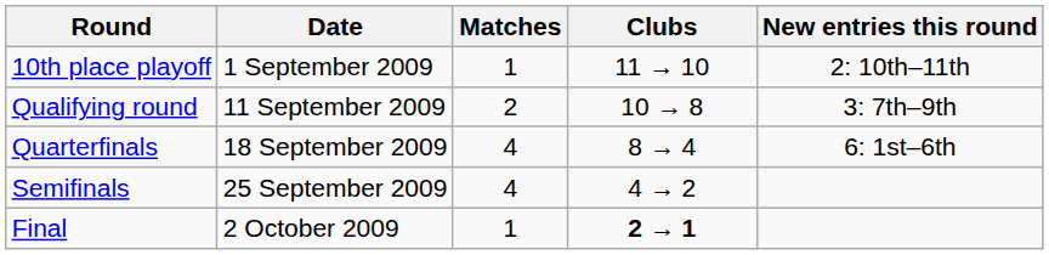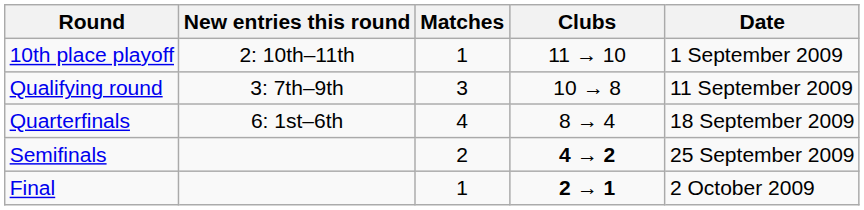 <table class="wikitable" style="font-size:90%;">
 <tr>
 <th>Round</th>
-<th>Date</th>
+<th>New entries this round</th>
 <th>Matches</th>
 <th width=100>Clubs</th>
-<th>New entries this round</th>
+<th>Date</th>
 </tr>
 <tr>
 <td><a href='#'>10th place playoff</a></td>
-<td>1 September 2009</td>
+<td align=center>2: 10th–11th</td>
 <td align=center>1</td>
 <td align=center>11 → 10</td>
-<td align=center>2: 10th–11th</td>
+<td>1 September 2009</td>
 </tr>
 <tr>
 <td><a href='#'>Qualifying round</a></td>
+<td align=center>3: 7th–9th</td>
+<td align=center>3</td>
+<td align=center>10 → 8</td>
 <td>11 September 2009</td>
-<td align=center>2</td>
-<td align=center>10 → 8</td>
-<td align=center>3: 7th–9th</td>
 </tr>
 <tr>
 <td><a href='#'>Quarterfinals</a></td>
-<td>18 September 2009</td>
+<td align=center>6: 1st–6th</td>
 <td align=center>4</td>
 <td align=center>8 → 4</td>
-<td align=center>6: 1st–6th</td>
+<td>18 September 2009</td>
 </tr>
 <tr>
 <td><a href='#'>Semifinals</a></td>
+<td></td>
+<td align=center>2</td>
+<td align=center><strong>4 → 2</strong></td>
 <td>25 September 2009</td>
-<td align=center>4</td>
-<td align=center>4 → 2</td>
-<td></td>
 </tr>
 <tr>
 <td><a href='#'>Final</a></td>
-<td>2 October 2009</td>
+<td></td>
 <td align=center>1</td>
 <td align=center><strong>2 → 1</strong></td>
-<td></td>
+<td>2 October 2009</td>
 </tr>
 </table>
